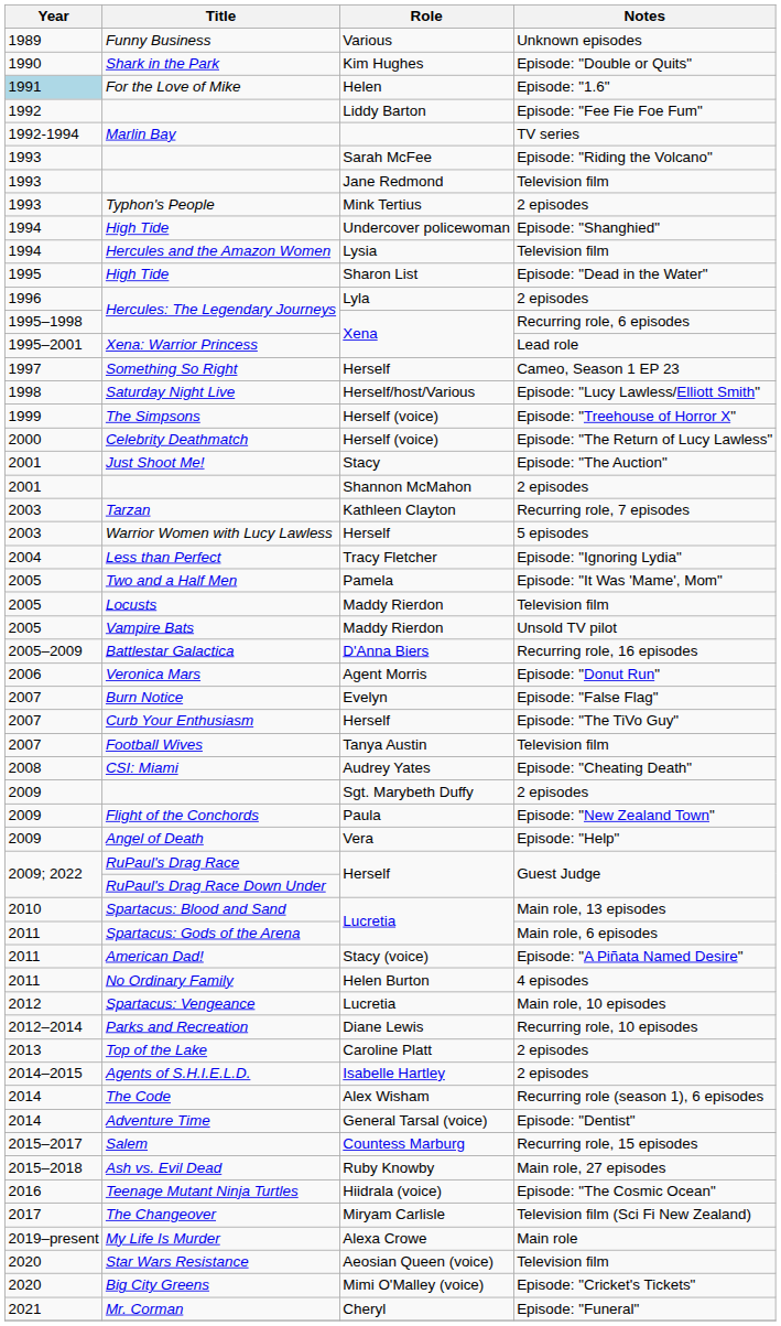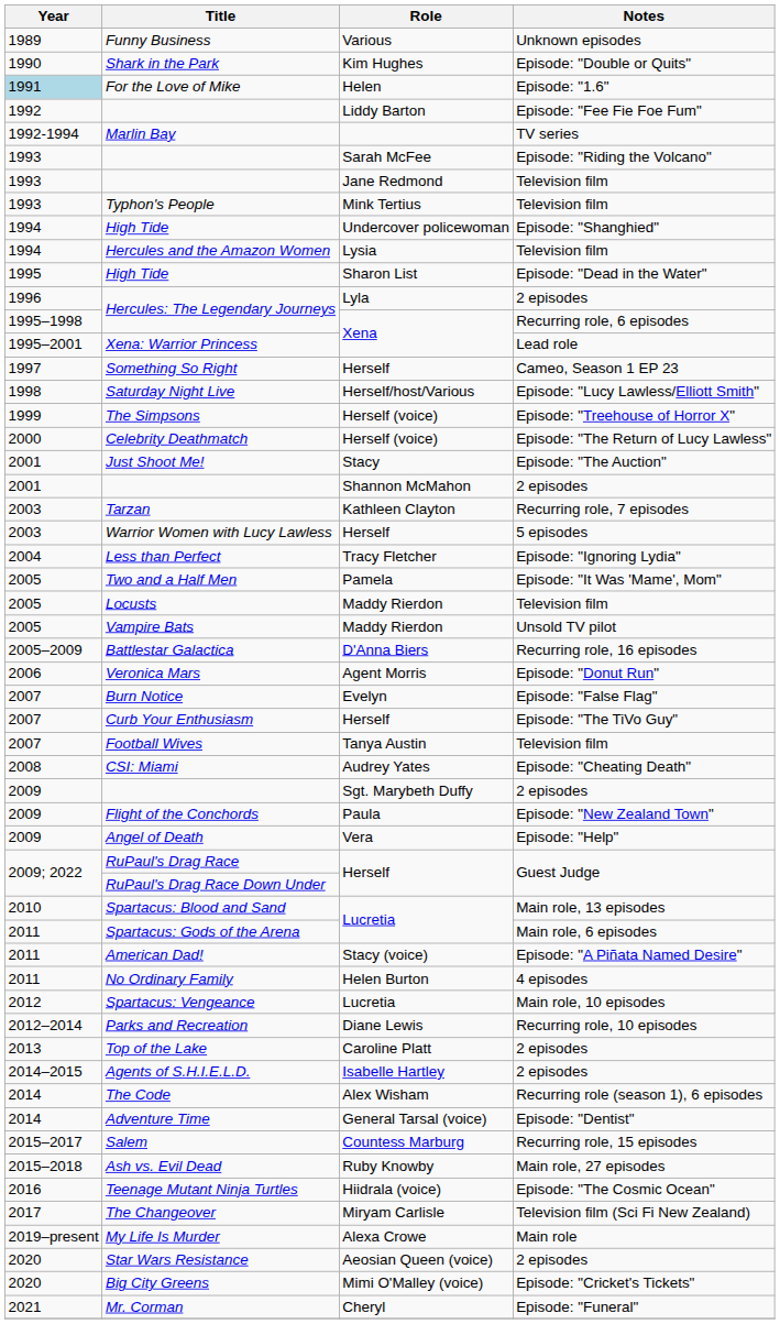 <table class="wikitable">
 <tr>
 <th>Year</th>
 <th>Title</th>
 <th>Role</th>
 <th>Notes</th>
 </tr>
 <tr>
 <td>1989</td>
 <td><em>Funny Business</em></td>
 <td>Various</td>
 <td>Unknown episodes</td>
 </tr>
 <tr>
 <td>1990</td>
 <td><em><a href='#'>Shark in the Park</a></em></td>
 <td>Kim Hughes</td>
 <td>Episode: "Double or Quits"</td>
 </tr>
 <tr>
 <td style="background: lightblue;">1991</td>
 <td><em>For the Love of Mike</em></td>
 <td>Helen</td>
 <td>Episode: "1.6"</td>
 </tr>
 <tr>
 <td>1992</td>
 <td><em></em></td>
 <td>Liddy Barton</td>
 <td>Episode: "Fee Fie Foe Fum"</td>
 </tr>
 <tr>
 <td>1992-1994</td>
 <td><em><a href='#'>Marlin Bay</a></em></td>
 <td></td>
 <td>TV series</td>
 </tr>
 <tr>
 <td>1993</td>
 <td><em></em></td>
 <td>Sarah McFee</td>
 <td>Episode: "Riding the Volcano"</td>
 </tr>
 <tr>
 <td>1993</td>
 <td><em></em></td>
 <td>Jane Redmond</td>
 <td>Television film</td>
 </tr>
 <tr>
 <td>1993</td>
 <td><em>Typhon's People</em></td>
 <td>Mink Tertius</td>
-<td>2 episodes</td>
+<td>Television film</td>
 </tr>
 <tr>
 <td>1994</td>
 <td><em><a href='#'>High Tide</a></em></td>
 <td>Undercover policewoman</td>
 <td>Episode: "Shanghied"</td>
 </tr>
 <tr>
 <td>1994</td>
 <td><em><a href='#'>Hercules and the Amazon Women</a></em></td>
 <td>Lysia</td>
 <td>Television film</td>
 </tr>
 <tr>
 <td>1995</td>
 <td><em><a href='#'>High Tide</a></em></td>
 <td>Sharon List</td>
 <td>Episode: "Dead in the Water"</td>
 </tr>
 <tr>
 <td>1996</td>
 <td rowspan=2><em><a href='#'>Hercules: The Legendary Journeys</a></em></td>
 <td>Lyla</td>
 <td>2 episodes</td>
 </tr>
 <tr>
 <td>1995–1998</td>
 <td rowspan=2><a href='#'>Xena</a></td>
 <td>Recurring role, 6 episodes</td>
 </tr>
 <tr>
 <td>1995–2001</td>
 <td><em><a href='#'>Xena: Warrior Princess</a></em></td>
 <td>Lead role</td>
 </tr>
 <tr>
 <td>1997</td>
 <td><em><a href='#'>Something So Right</a></em></td>
 <td>Herself</td>
 <td>Cameo, Season 1 EP 23</td>
 </tr>
 <tr>
 <td>1998</td>
 <td><em><a href='#'>Saturday Night Live</a></em></td>
 <td>Herself/host/Various</td>
 <td>Episode: "Lucy Lawless/<a href='#'>Elliott Smith</a>"</td>
 </tr>
 <tr>
 <td>1999</td>
 <td><em><a href='#'>The Simpsons</a></em></td>
 <td>Herself (voice)</td>
 <td>Episode: "<a href='#'>Treehouse of Horror X</a>"</td>
 </tr>
 <tr>
 <td>2000</td>
 <td><em><a href='#'>Celebrity Deathmatch</a></em></td>
 <td>Herself (voice)</td>
 <td>Episode: "The Return of Lucy Lawless"</td>
 </tr>
 <tr>
 <td>2001</td>
 <td><em><a href='#'>Just Shoot Me!</a></em></td>
 <td>Stacy</td>
 <td>Episode: "The Auction"</td>
 </tr>
 <tr>
 <td>2001</td>
 <td><em></em></td>
 <td>Shannon McMahon</td>
 <td>2 episodes</td>
 </tr>
 <tr>
 <td>2003</td>
 <td><em><a href='#'>Tarzan</a></em></td>
 <td>Kathleen Clayton</td>
 <td>Recurring role, 7 episodes</td>
 </tr>
 <tr>
 <td>2003</td>
 <td><em>Warrior Women with Lucy Lawless</em></td>
 <td>Herself</td>
 <td>5 episodes</td>
 </tr>
 <tr>
 <td>2004</td>
 <td><em><a href='#'>Less than Perfect</a></em></td>
 <td>Tracy Fletcher</td>
 <td>Episode: "Ignoring Lydia"</td>
 </tr>
 <tr>
 <td>2005</td>
 <td><em><a href='#'>Two and a Half Men</a></em></td>
 <td>Pamela</td>
 <td>Episode: "It Was 'Mame', Mom"</td>
 </tr>
 <tr>
 <td>2005</td>
 <td><em><a href='#'>Locusts</a></em></td>
 <td>Maddy Rierdon</td>
 <td>Television film</td>
 </tr>
 <tr>
 <td>2005</td>
 <td><em><a href='#'>Vampire Bats</a></em></td>
 <td>Maddy Rierdon</td>
 <td>Unsold TV pilot</td>
 </tr>
 <tr>
 <td>2005–2009</td>
 <td><em><a href='#'>Battlestar Galactica</a></em></td>
 <td><a href='#'>D'Anna Biers</a></td>
 <td>Recurring role, 16 episodes</td>
 </tr>
 <tr>
 <td>2006</td>
 <td><em><a href='#'>Veronica Mars</a></em></td>
 <td>Agent Morris</td>
 <td>Episode: "<a href='#'>Donut Run</a>"</td>
 </tr>
 <tr>
 <td>2007</td>
 <td><em><a href='#'>Burn Notice</a></em></td>
 <td>Evelyn</td>
 <td>Episode: "False Flag"</td>
 </tr>
 <tr>
 <td>2007</td>
 <td><em><a href='#'>Curb Your Enthusiasm</a></em></td>
 <td>Herself</td>
 <td>Episode: "The TiVo Guy"</td>
 </tr>
 <tr>
 <td>2007</td>
 <td><em><a href='#'>Football Wives</a></em></td>
 <td>Tanya Austin</td>
 <td>Television film</td>
 </tr>
 <tr>
 <td>2008</td>
 <td><em><a href='#'>CSI: Miami</a></em></td>
 <td>Audrey Yates</td>
 <td>Episode: "Cheating Death"</td>
 </tr>
 <tr>
 <td>2009</td>
 <td><em></em></td>
 <td>Sgt. Marybeth Duffy</td>
 <td>2 episodes</td>
 </tr>
 <tr>
 <td>2009</td>
 <td><em><a href='#'>Flight of the Conchords</a></em></td>
 <td>Paula</td>
 <td>Episode: "<a href='#'>New Zealand Town</a>"</td>
 </tr>
 <tr>
 <td>2009</td>
 <td><em><a href='#'>Angel of Death</a></em></td>
 <td>Vera</td>
 <td>Episode: "Help"</td>
 </tr>
 <tr>
 <td rowspan="2">2009; 2022</td>
 <td><em><a href='#'>RuPaul's Drag Race</a></em></td>
 <td rowspan="2">Herself</td>
 <td rowspan="2">Guest Judge</td>
 </tr>
 <tr>
 <td><em><a href='#'>RuPaul's Drag Race Down Under</a></em></td>
 </tr>
 <tr>
 <td>2010</td>
 <td><em><a href='#'>Spartacus: Blood and Sand</a></em></td>
 <td rowspan=2><a href='#'>Lucretia</a></td>
 <td>Main role, 13 episodes</td>
 </tr>
 <tr>
 <td>2011</td>
 <td><em><a href='#'>Spartacus: Gods of the Arena</a></em></td>
 <td>Main role, 6 episodes</td>
 </tr>
 <tr>
 <td>2011</td>
 <td><em><a href='#'>American Dad!</a></em></td>
 <td>Stacy (voice)</td>
 <td>Episode: "<a href='#'>A Piñata Named Desire</a>"</td>
 </tr>
 <tr>
 <td>2011</td>
 <td><em><a href='#'>No Ordinary Family</a></em></td>
 <td>Helen Burton</td>
 <td>4 episodes</td>
 </tr>
 <tr>
 <td>2012</td>
 <td><em><a href='#'>Spartacus: Vengeance</a></em></td>
 <td>Lucretia</td>
 <td>Main role, 10 episodes</td>
 </tr>
 <tr>
 <td>2012–2014</td>
 <td><em><a href='#'>Parks and Recreation</a></em></td>
 <td>Diane Lewis</td>
 <td>Recurring role, 10 episodes</td>
 </tr>
 <tr>
 <td>2013</td>
 <td><em><a href='#'>Top of the Lake</a></em></td>
 <td>Caroline Platt</td>
 <td>2 episodes</td>
 </tr>
 <tr>
 <td>2014–2015</td>
 <td><em><a href='#'>Agents of S.H.I.E.L.D.</a></em></td>
 <td><a href='#'>Isabelle Hartley</a></td>
 <td>2 episodes</td>
 </tr>
 <tr>
 <td>2014</td>
 <td><em><a href='#'>The Code</a></em></td>
 <td>Alex Wisham</td>
 <td>Recurring role (season 1), 6 episodes</td>
 </tr>
 <tr>
 <td>2014</td>
 <td><em><a href='#'>Adventure Time</a></em></td>
 <td>General Tarsal (voice)</td>
 <td>Episode: "Dentist"</td>
 </tr>
 <tr>
 <td>2015–2017</td>
 <td><em><a href='#'>Salem</a></em></td>
 <td><a href='#'>Countess Marburg</a></td>
 <td>Recurring role, 15 episodes</td>
 </tr>
 <tr>
 <td>2015–2018</td>
 <td><em><a href='#'>Ash vs. Evil Dead</a></em></td>
 <td>Ruby Knowby</td>
 <td>Main role, 27 episodes</td>
 </tr>
 <tr>
 <td>2016</td>
 <td><em><a href='#'>Teenage Mutant Ninja Turtles</a></em></td>
 <td>Hiidrala (voice)</td>
 <td>Episode: "The Cosmic Ocean"</td>
 </tr>
 <tr>
 <td>2017</td>
 <td><em><a href='#'>The Changeover</a></em></td>
 <td>Miryam Carlisle</td>
 <td>Television film (Sci Fi New Zealand)</td>
 </tr>
 <tr>
 <td>2019–present</td>
 <td><em><a href='#'>My Life Is Murder</a></em></td>
 <td>Alexa Crowe</td>
 <td>Main role</td>
 </tr>
 <tr>
 <td>2020</td>
 <td><em><a href='#'>Star Wars Resistance</a></em></td>
 <td>Aeosian Queen (voice)</td>
-<td>Television film</td>
+<td>2 episodes</td>
 </tr>
 <tr>
 <td>2020</td>
 <td><em><a href='#'>Big City Greens</a></em></td>
 <td>Mimi O'Malley (voice)</td>
 <td>Episode: "Cricket's Tickets"</td>
 </tr>
 <tr>
 <td>2021</td>
 <td><em><a href='#'>Mr. Corman</a></em></td>
 <td>Cheryl</td>
 <td>Episode: "Funeral"</td>
 </tr>
 <tr>
 </tr>
 </table>
